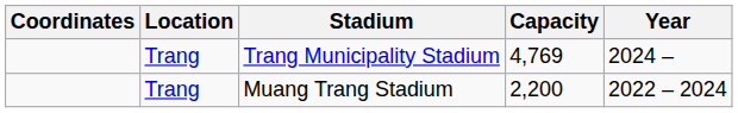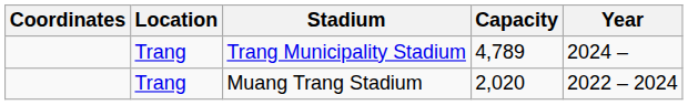 <table class="wikitable sortable">
 <tr>
 <th>Coordinates</th>
 <th>Location</th>
 <th>Stadium</th>
 <th>Capacity</th>
 <th>Year</th>
 </tr>
 <tr>
 <td></td>
 <td><a href='#'>Trang</a></td>
 <td><a href='#'>Trang Municipality Stadium</a></td>
-<td>4,769</td>
+<td>4,789</td>
 <td>2024 –</td>
 </tr>
 <tr>
 <td></td>
 <td><a href='#'>Trang</a></td>
 <td>Muang Trang Stadium</td>
-<td>2,200</td>
+<td>2,020</td>
 <td>2022 – 2024</td>
 </tr>
 </table>
